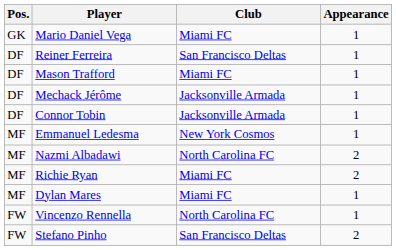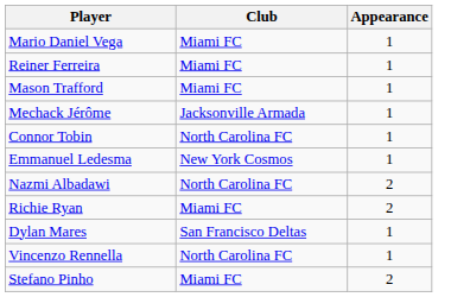 <table class="wikitable">
 <tr>
-<th>Pos.</th>
 <th>Player</th>
 <th>Club</th>
 <th>Appearance</th>
 </tr>
 <tr>
-<td>GK</td>
 <td style="width:175px;"> <a href='#'>Mario Daniel Vega</a></td>
 <td style="width:175px;"><a href='#'>Miami FC</a></td>
 <td style="text-align:center;">1</td>
 </tr>
 <tr>
-<td>DF</td>
 <td> <a href='#'>Reiner Ferreira</a></td>
-<td><a href='#'>San Francisco Deltas</a></td>
+<td><a href='#'>Miami FC</a></td>
 <td style="text-align:center;">1</td>
 </tr>
 <tr>
-<td>DF</td>
 <td> <a href='#'>Mason Trafford</a></td>
 <td><a href='#'>Miami FC</a></td>
 <td style="text-align:center;">1</td>
 </tr>
 <tr>
-<td>DF</td>
 <td> <a href='#'>Mechack Jérôme</a></td>
 <td><a href='#'>Jacksonville Armada</a></td>
 <td style="text-align:center;">1</td>
 </tr>
 <tr>
-<td>DF</td>
 <td> <a href='#'>Connor Tobin</a></td>
-<td><a href='#'>Jacksonville Armada</a></td>
+<td><a href='#'>North Carolina FC</a></td>
 <td style="text-align:center;">1</td>
 </tr>
 <tr>
-<td>MF</td>
 <td> <a href='#'>Emmanuel Ledesma</a></td>
 <td><a href='#'>New York Cosmos</a></td>
 <td style="text-align:center;">1</td>
 </tr>
 <tr>
-<td>MF</td>
 <td> <a href='#'>Nazmi Albadawi</a></td>
 <td><a href='#'>North Carolina FC</a></td>
 <td style="text-align:center;">2</td>
 </tr>
 <tr>
-<td>MF</td>
 <td> <a href='#'>Richie Ryan</a></td>
 <td><a href='#'>Miami FC</a></td>
 <td style="text-align:center;">2</td>
 </tr>
 <tr>
-<td>MF</td>
 <td> <a href='#'>Dylan Mares</a></td>
-<td><a href='#'>Miami FC</a></td>
+<td><a href='#'>San Francisco Deltas</a></td>
 <td style="text-align:center;">1</td>
 </tr>
 <tr>
-<td>FW</td>
 <td> <a href='#'>Vincenzo Rennella</a></td>
 <td><a href='#'>North Carolina FC</a></td>
 <td style="text-align:center;">1</td>
 </tr>
 <tr>
-<td>FW</td>
 <td> <a href='#'>Stefano Pinho</a></td>
-<td><a href='#'>San Francisco Deltas</a></td>
+<td><a href='#'>Miami FC</a></td>
 <td style="text-align:center;">2</td>
 </tr>
 </table>
